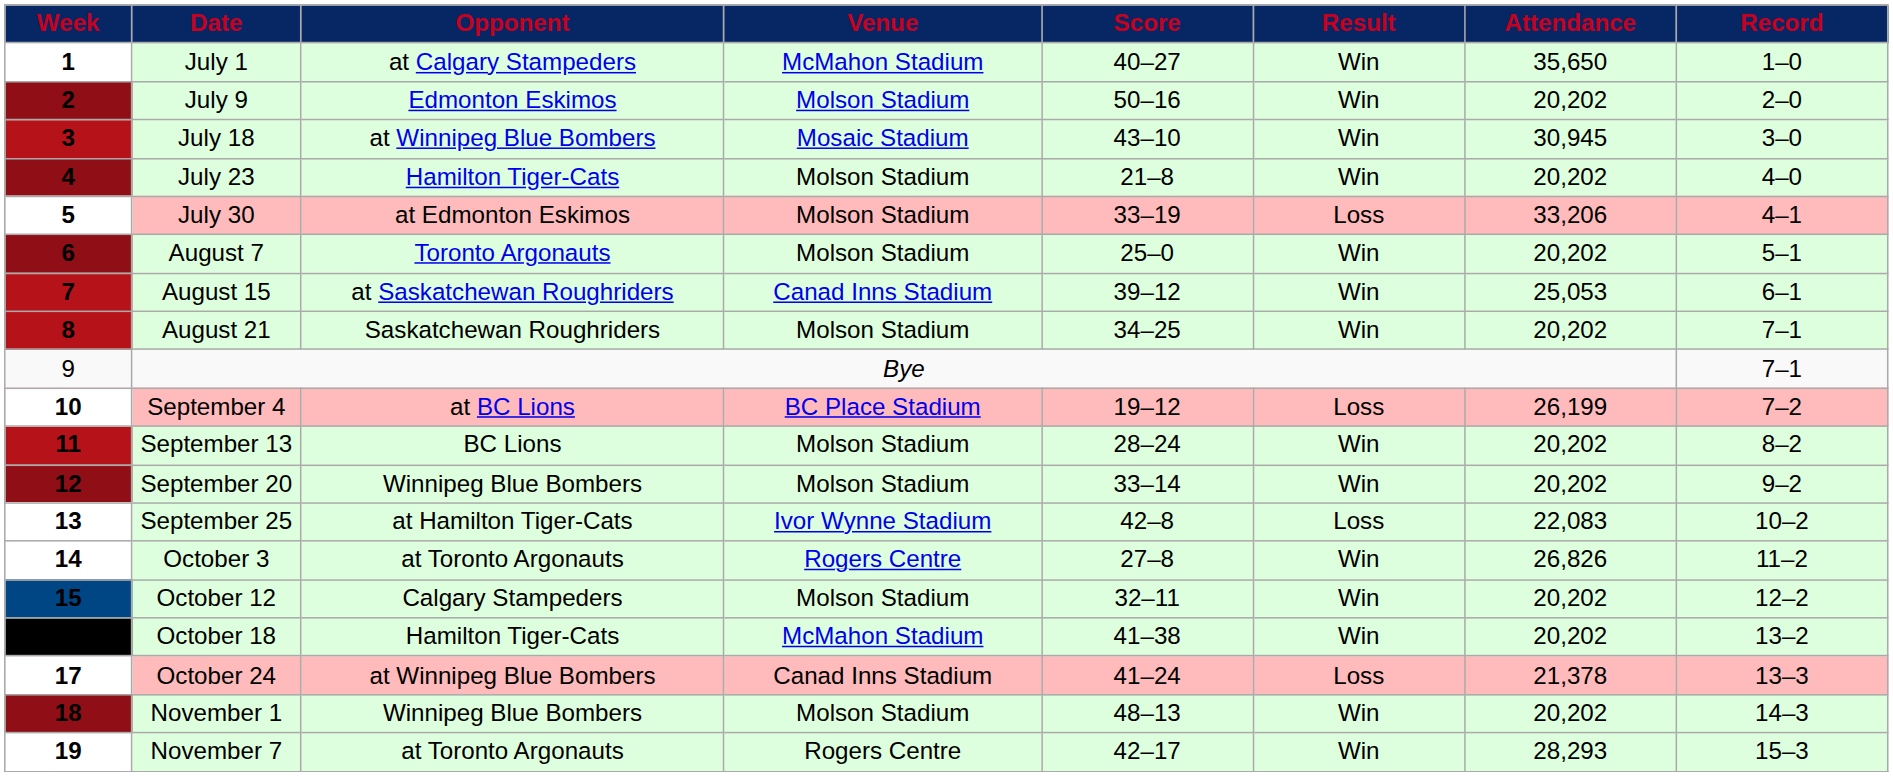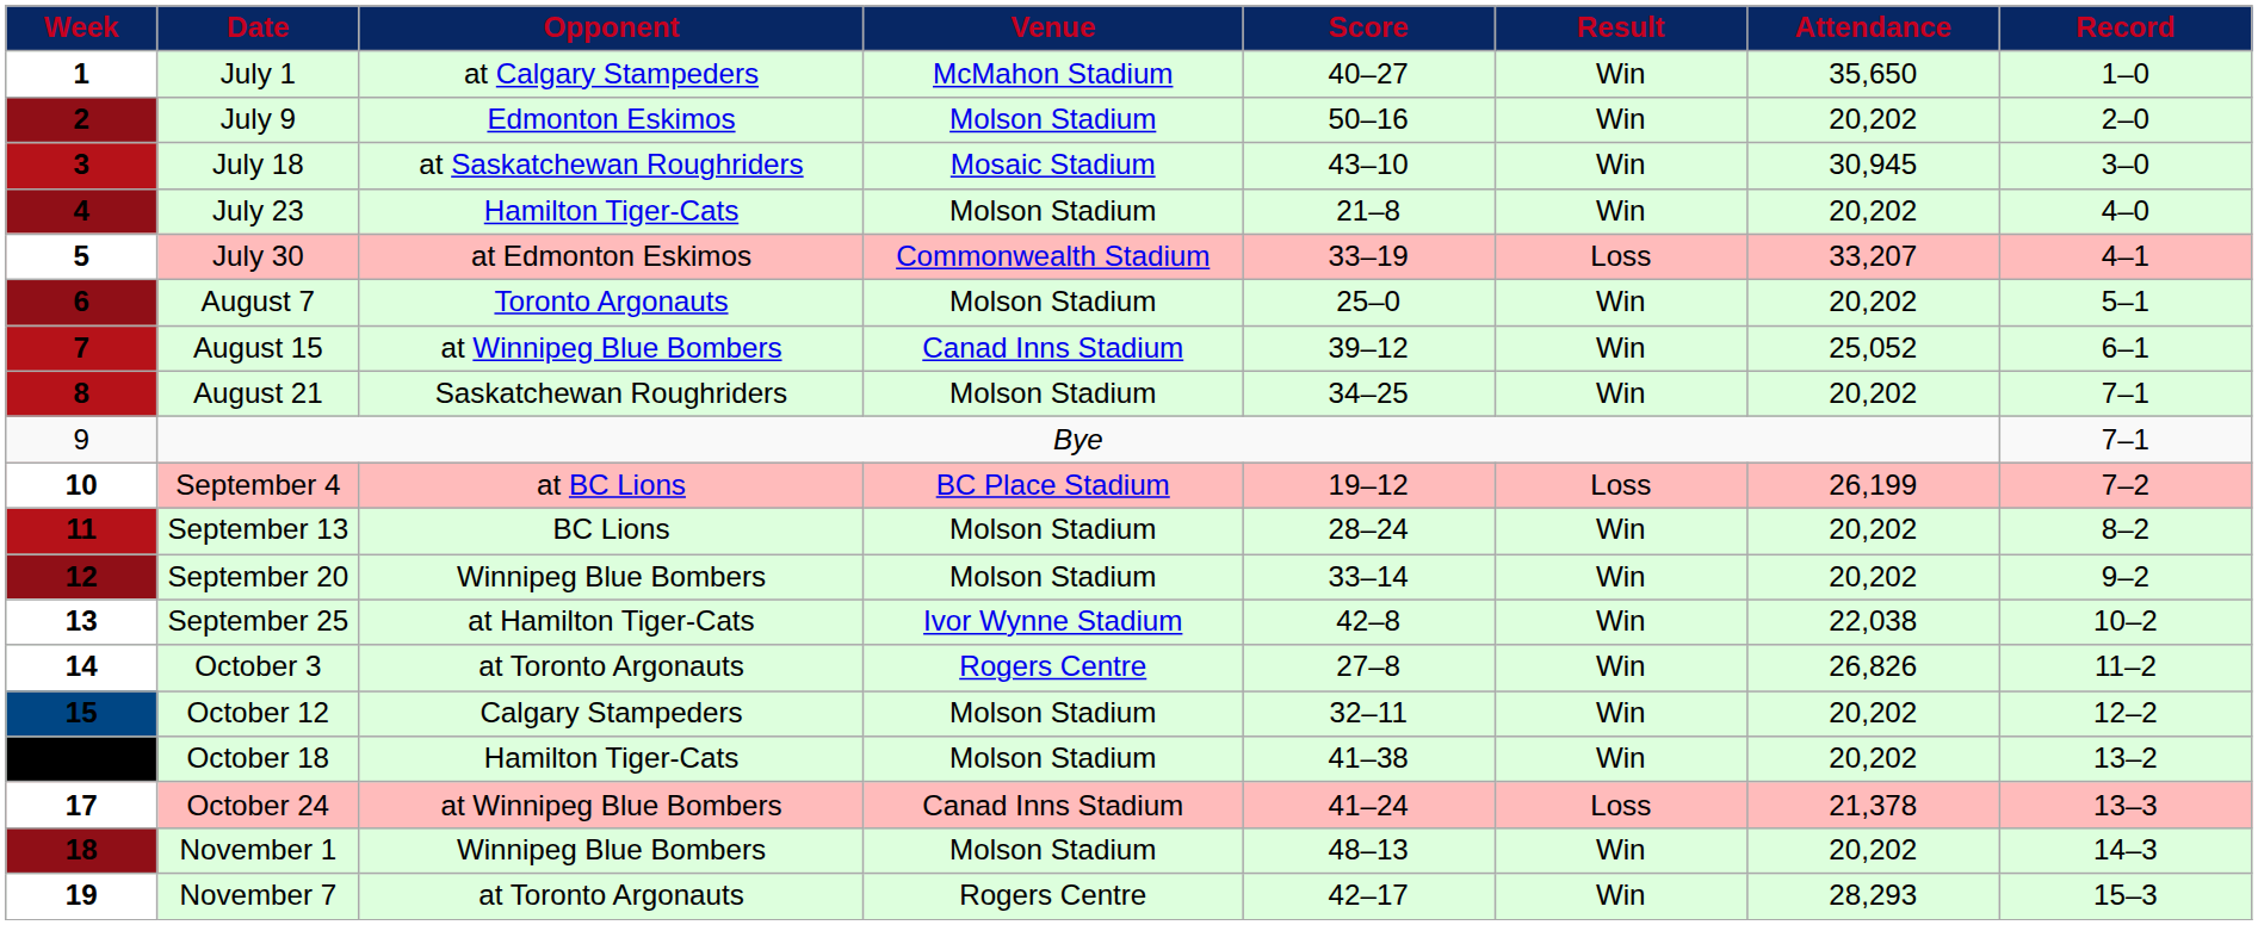 <table class="wikitable sortable sortable" style="font-size: 100%; text-align: center;">
 <tr>
 <th style="background:#072764;color:#c6011f;" width="6%">Week</th>
 <th style="background:#072764;color:#c6011f;" width="8%">Date</th>
 <th style="background:#072764;color:#c6011f;" width="20%">Opponent</th>
 <th style="background:#072764;color:#c6011f;" width="15%">Venue</th>
 <th style="background:#072764;color:#c6011f;" width="10%">Score</th>
 <th style="background:#072764;color:#c6011f;" width="10%">Result</th>
 <th style="background:#072764;color:#c6011f;" width="10%">Attendance</th>
 <th style="background:#072764;color:#c6011f;" width="10%">Record</th>
 </tr>
 <tr bgcolor="#ddffdd">
 <td style="text-align:center; background:white;"><span><strong>1</strong></span></td>
 <td>July 1</td>
 <td>at <a href='#'>Calgary Stampeders</a></td>
 <td><a href='#'>McMahon Stadium</a></td>
 <td>40–27</td>
 <td>Win</td>
 <td>35,650</td>
 <td>1–0</td>
 </tr>
 <tr bgcolor="#ddffdd">
 <td style="text-align:center; background:#900F17;"><span><strong>2</strong></span></td>
 <td>July 9</td>
 <td><a href='#'>Edmonton Eskimos</a></td>
 <td><a href='#'>Molson Stadium</a></td>
 <td>50–16</td>
 <td>Win</td>
 <td>20,202</td>
 <td>2–0</td>
 </tr>
 <tr bgcolor="#ddffdd">
 <td style="text-align:center; background:#B61219;"><span><strong>3</strong></span></td>
 <td>July 18</td>
-<td>at <a href='#'>Winnipeg Blue Bombers</a></td>
+<td>at <a href='#'>Saskatchewan Roughriders</a></td>
 <td><a href='#'>Mosaic Stadium</a></td>
 <td>43–10</td>
 <td>Win</td>
 <td>30,945</td>
 <td>3–0</td>
 </tr>
 <tr bgcolor="#ddffdd">
 <td style="text-align:center; background:#900F17;"><span><strong>4</strong></span></td>
 <td>July 23</td>
 <td><a href='#'>Hamilton Tiger-Cats</a></td>
 <td>Molson Stadium</td>
 <td>21–8</td>
 <td>Win</td>
 <td>20,202</td>
 <td>4–0</td>
 </tr>
 <tr bgcolor="#ffbbbb">
 <td style="text-align:center; background:white;"><span><strong>5</strong></span></td>
 <td>July 30</td>
 <td>at Edmonton Eskimos</td>
-<td>Molson Stadium</td>
+<td><a href='#'>Commonwealth Stadium</a></td>
 <td>33–19</td>
 <td>Loss</td>
-<td>33,206</td>
+<td>33,207</td>
 <td>4–1</td>
 </tr>
 <tr bgcolor="#ddffdd">
 <td style="text-align:center; background:#900F17;"><span><strong>6</strong></span></td>
 <td>August 7</td>
 <td><a href='#'>Toronto Argonauts</a></td>
 <td>Molson Stadium</td>
 <td>25–0</td>
 <td>Win</td>
 <td>20,202</td>
 <td>5–1</td>
 </tr>
 <tr bgcolor="#ddffdd">
 <td style="text-align:center; background:#B61219;"><span><strong>7</strong></span></td>
 <td>August 15</td>
-<td>at <a href='#'>Saskatchewan Roughriders</a></td>
+<td>at <a href='#'>Winnipeg Blue Bombers</a></td>
 <td><a href='#'>Canad Inns Stadium</a></td>
 <td>39–12</td>
 <td>Win</td>
-<td>25,053</td>
+<td>25,052</td>
 <td>6–1</td>
 </tr>
 <tr bgcolor="#ddffdd">
 <td style="text-align:center; background:#B61219;"><span><strong>8</strong></span></td>
 <td>August 21</td>
 <td>Saskatchewan Roughriders</td>
 <td>Molson Stadium</td>
 <td>34–25</td>
 <td>Win</td>
 <td>20,202</td>
 <td>7–1</td>
 </tr>
 <tr>
 <td>9</td>
 <td colspan=6 align="center"><em>Bye</em></td>
 <td>7–1</td>
 </tr>
 <tr bgcolor="#ffbbbb">
 <td style="text-align:center; background:white;"><span><strong>10</strong></span></td>
 <td>September 4</td>
 <td>at <a href='#'>BC Lions</a></td>
 <td><a href='#'>BC Place Stadium</a></td>
 <td>19–12</td>
 <td>Loss</td>
 <td>26,199</td>
 <td>7–2</td>
 </tr>
 <tr bgcolor="#ddffdd">
 <td style="text-align:center; background:#B61219;"><span><strong>11</strong></span></td>
 <td>September 13</td>
 <td>BC Lions</td>
 <td>Molson Stadium</td>
 <td>28–24</td>
 <td>Win</td>
 <td>20,202</td>
 <td>8–2</td>
 </tr>
 <tr bgcolor="#ddffdd">
 <td style="text-align:center; background:#900F17;"><span><strong>12</strong></span></td>
 <td>September 20</td>
 <td>Winnipeg Blue Bombers</td>
 <td>Molson Stadium</td>
 <td>33–14</td>
 <td>Win</td>
 <td>20,202</td>
 <td>9–2</td>
 </tr>
 <tr bgcolor="#ddffdd">
 <td style="text-align:center; background:white;"><span><strong>13</strong></span></td>
 <td>September 25</td>
 <td>at Hamilton Tiger-Cats</td>
 <td><a href='#'>Ivor Wynne Stadium</a></td>
 <td>42–8</td>
-<td>Loss</td>
-<td>22,083</td>
+<td>Win</td>
+<td>22,038</td>
 <td>10–2</td>
 </tr>
 <tr bgcolor="#ddffdd">
 <td style="text-align:center; background:white;"><span><strong>14</strong></span></td>
 <td>October 3</td>
 <td>at Toronto Argonauts</td>
 <td><a href='#'>Rogers Centre</a></td>
 <td>27–8</td>
 <td>Win</td>
 <td>26,826</td>
 <td>11–2</td>
 </tr>
 <tr bgcolor="#ddffdd">
 <td style="text-align:center; background:#004684;"><span><strong>15</strong></span></td>
 <td>October 12</td>
 <td>Calgary Stampeders</td>
 <td>Molson Stadium</td>
 <td>32–11</td>
 <td>Win</td>
 <td>20,202</td>
 <td>12–2</td>
 </tr>
 <tr bgcolor="#ddffdd">
 <td style="text-align:center; background:black;"><span><strong>16</strong></span></td>
 <td>October 18</td>
 <td>Hamilton Tiger-Cats</td>
-<td><a href='#'>McMahon Stadium</a></td>
+<td>Molson Stadium</td>
 <td>41–38</td>
 <td>Win</td>
 <td>20,202</td>
 <td>13–2</td>
 </tr>
 <tr bgcolor="#ffbbbb">
 <td style="text-align:center; background:white;"><span><strong>17</strong></span></td>
 <td>October 24</td>
 <td>at Winnipeg Blue Bombers</td>
 <td>Canad Inns Stadium</td>
 <td>41–24</td>
 <td>Loss</td>
 <td>21,378</td>
 <td>13–3</td>
 </tr>
 <tr bgcolor="#ddffdd">
 <td style="text-align:center; background:#900F17;"><span><strong>18</strong></span></td>
 <td>November 1</td>
 <td>Winnipeg Blue Bombers</td>
 <td>Molson Stadium</td>
 <td>48–13</td>
 <td>Win</td>
 <td>20,202</td>
 <td>14–3</td>
 </tr>
 <tr bgcolor="#ddffdd">
 <td style="text-align:center; background:white;"><span><strong>19</strong></span></td>
 <td>November 7</td>
 <td>at Toronto Argonauts</td>
 <td>Rogers Centre</td>
 <td>42–17</td>
 <td>Win</td>
 <td>28,293</td>
 <td>15–3</td>
 </tr>
 <tr>
 </tr>
 </table>
